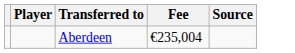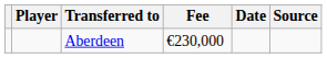 <table class="wikitable plainrowheaders sortable">
 <tr>
 <th></th>
 <th scope="col">Player</th>
 <th>Transferred to</th>
 <th style="width: 65px;">Fee</th>
+<th scope="col">Date</th>
 <th scope="col">Source</th>
 </tr>
 <tr>
 <td align="center"></td>
 <td></td>
 <td> <a href='#'>Aberdeen</a></td>
-<td>€235,004</td>
+<td>€230,000</td>
+<td></td>
 <td></td>
 </tr>
 </table>
